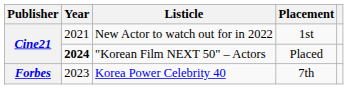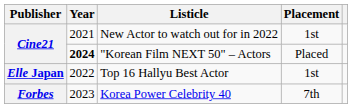 <table class="wikitable plainrowheaders sortable" style="text-align:center">
 <tr>
 <th scope="col">Publisher</th>
 <th scope="col">Year</th>
 <th scope="col">Listicle</th>
 <th scope="col">Placement</th>
 <th scope="col" class="unsortable"></th>
 </tr>
 <tr>
 <th scope="row" rowspan="2"><em><a href='#'>Cine21</a></em></th>
 <td>2021</td>
 <td>New Actor to watch out for in 2022</td>
 <td style="text-align:center">1st</td>
 <td></td>
 </tr>
 <tr>
 <td><strong>2024</strong></td>
 <td style="text-align:left">"Korean Film NEXT 50" – Actors</td>
 <td style="text-align:center">Placed</td>
 <td></td>
 </tr>
 <tr>
+<th scope="row"><a href='#'><em>Elle</em> Japan</a></th>
+<td>2022</td>
+<td style="text-align:left">Top 16 Hallyu Best Actor</td>
+<td style="text-align:center">1st</td>
+<td></td>
+</tr>
+<tr>
 <th scope="row"><em><a href='#'>Forbes</a></em></th>
 <td>2023</td>
 <td style="text-align:left"><a href='#'>Korea Power Celebrity 40</a></td>
 <td style="text-align:center">7th</td>
 <td></td>
 </tr>
 </table>
